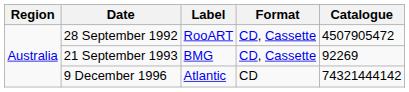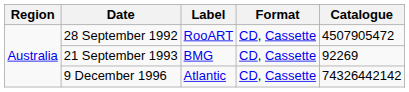 <table class="wikitable">
 <tr>
 <th>Region</th>
 <th>Date</th>
 <th>Label</th>
 <th>Format</th>
 <th>Catalogue</th>
 </tr>
 <tr>
 <td rowspan="3"><a href='#'>Australia</a></td>
 <td>28 September 1992</td>
 <td><a href='#'>RooART</a></td>
 <td><a href='#'>CD</a>, <a href='#'>Cassette</a></td>
 <td>4507905472</td>
 </tr>
 <tr>
 <td>21 September 1993</td>
 <td><a href='#'>BMG</a></td>
 <td><a href='#'>CD</a>, <a href='#'>Cassette</a></td>
 <td>92269</td>
 </tr>
 <tr>
 <td>9 December 1996</td>
 <td><a href='#'>Atlantic</a></td>
-<td>CD</td>
-<td>74321444142</td>
+<td><a href='#'>CD</a>, <a href='#'>Cassette</a></td>
+<td>74326442142</td>
 </tr>
 </table>
